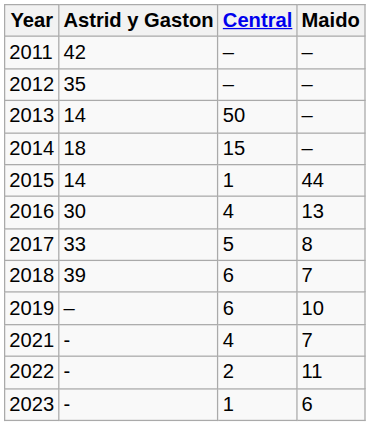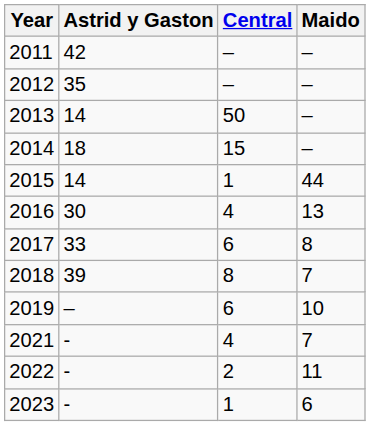 <table class="wikitable">
 <tr>
 <th>Year</th>
 <th>Astrid y Gaston</th>
 <th><a href='#'>Central</a></th>
 <th>Maido</th>
 </tr>
 <tr>
 <td>2011</td>
 <td>42</td>
 <td>–</td>
 <td>–</td>
 </tr>
 <tr>
 <td>2012</td>
 <td>35</td>
 <td>–</td>
 <td>–</td>
 </tr>
 <tr>
 <td>2013</td>
 <td>14</td>
 <td>50</td>
 <td>–</td>
 </tr>
 <tr>
 <td>2014</td>
 <td>18</td>
 <td>15</td>
 <td>–</td>
 </tr>
 <tr>
 <td>2015</td>
 <td>14</td>
 <td>1</td>
 <td>44</td>
 </tr>
 <tr>
 <td>2016</td>
 <td>30</td>
 <td>4</td>
 <td>13</td>
 </tr>
 <tr>
 <td>2017</td>
 <td>33</td>
-<td>5</td>
+<td>6</td>
 <td>8</td>
 </tr>
 <tr>
 <td>2018</td>
 <td>39</td>
-<td>6</td>
+<td>8</td>
 <td>7</td>
 </tr>
 <tr>
 <td>2019</td>
 <td>–</td>
 <td>6</td>
 <td>10</td>
 </tr>
 <tr>
 <td>2021</td>
 <td>-</td>
 <td>4</td>
 <td>7</td>
 </tr>
 <tr>
 <td>2022</td>
 <td>-</td>
 <td>2</td>
 <td>11</td>
 </tr>
 <tr>
 <td>2023</td>
 <td>-</td>
 <td>1</td>
 <td>6</td>
 </tr>
 </table>
